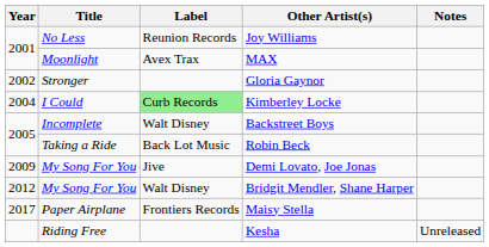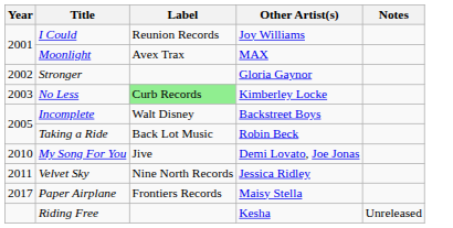 <table class="wikitable">
 <tr>
 <th>Year</th>
 <th>Title</th>
 <th>Label</th>
 <th>Other Artist(s)</th>
 <th>Notes</th>
 </tr>
 <tr>
 <td rowspan="2">2001</td>
-<td><em><a href='#'>No Less</a></em></td>
+<td><em><a href='#'>I Could</a></em></td>
 <td>Reunion Records</td>
 <td><a href='#'>Joy Williams</a></td>
 <td></td>
 </tr>
 <tr>
 <td><em><a href='#'>Moonlight</a></em></td>
 <td>Avex Trax</td>
 <td><a href='#'>MAX</a></td>
 <td></td>
 </tr>
 <tr>
 <td>2002</td>
 <td><em>Stronger</em></td>
 <td></td>
 <td><a href='#'>Gloria Gaynor</a></td>
 <td></td>
 </tr>
 <tr>
-<td>2004</td>
-<td><em><a href='#'>I Could</a></em></td>
+<td>2003</td>
+<td><em><a href='#'>No Less</a></em></td>
 <td style="background: lightgreen;">Curb Records</td>
 <td><a href='#'>Kimberley Locke</a></td>
 <td></td>
 </tr>
 <tr>
 <td rowspan="2">2005</td>
 <td><em><a href='#'>Incomplete</a></em></td>
 <td>Walt Disney</td>
 <td><a href='#'>Backstreet Boys</a></td>
 <td></td>
 </tr>
 <tr>
 <td><em>Taking a Ride</em></td>
 <td>Back Lot Music</td>
 <td><a href='#'>Robin Beck</a></td>
 <td></td>
 </tr>
 <tr>
-<td>2009</td>
+<td>2010</td>
 <td><em><a href='#'>My Song For You</a></em></td>
 <td>Jive</td>
 <td><a href='#'>Demi Lovato</a>, <a href='#'>Joe Jonas</a></td>
 <td></td>
 </tr>
 <tr>
-<td>2012</td>
-<td><em><a href='#'>My Song For You</a></em></td>
-<td>Walt Disney</td>
-<td><a href='#'>Bridgit Mendler</a>, <a href='#'>Shane Harper</a></td>
+<td>2011</td>
+<td><em>Velvet Sky</em></td>
+<td>Nine North Records</td>
+<td><a href='#'>Jessica Ridley</a></td>
 <td></td>
 </tr>
 <tr>
 <td>2017</td>
 <td><em>Paper Airplane</em></td>
 <td>Frontiers Records</td>
 <td><a href='#'>Maisy Stella</a></td>
 <td></td>
 </tr>
 <tr>
 <td></td>
 <td><em>Riding Free</em></td>
 <td></td>
 <td><a href='#'>Kesha</a></td>
 <td>Unreleased</td>
 </tr>
 </table>
